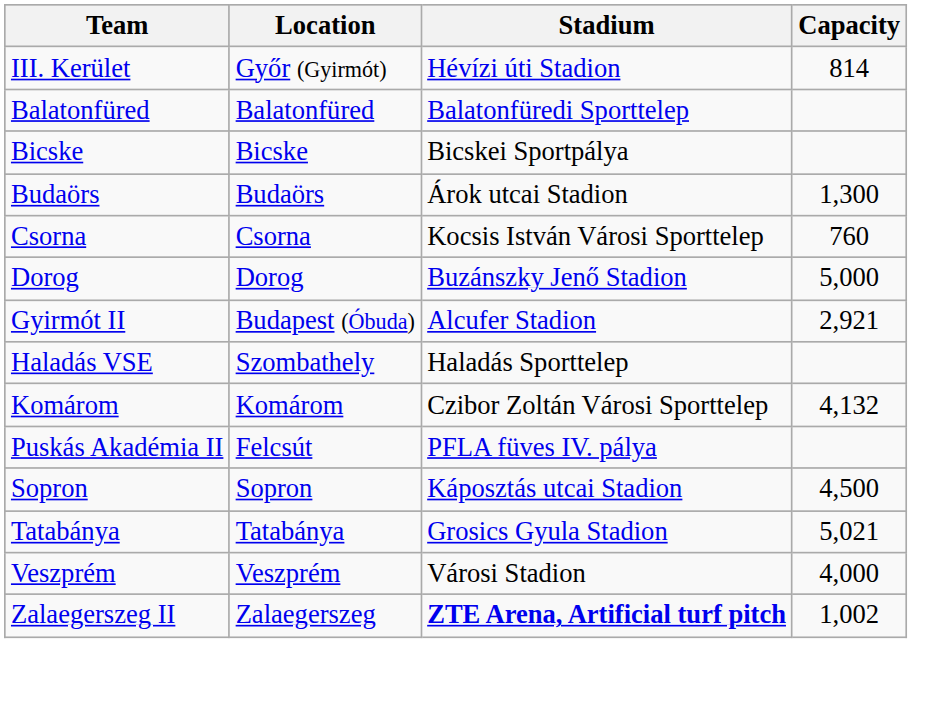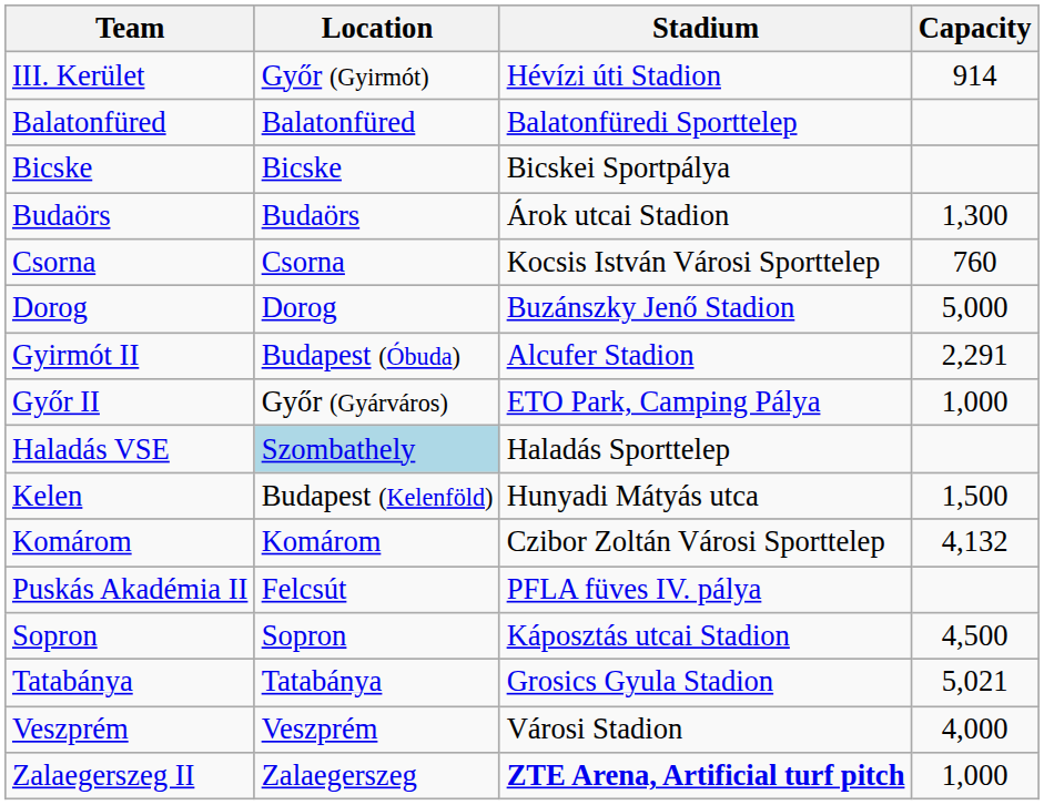 <table class="wikitable sortable">
 <tr>
 <th>Team</th>
 <th>Location</th>
 <th>Stadium</th>
 <th>Capacity</th>
 </tr>
 <tr>
 <td><a href='#'>III. Kerület</a></td>
 <td><a href='#'>Győr</a> <small>(Gyirmót)</small></td>
 <td><a href='#'>Hévízi úti Stadion</a></td>
-<td align="center">814</td>
+<td align="center">914</td>
 </tr>
 <tr>
 <td><a href='#'>Balatonfüred</a></td>
 <td><a href='#'>Balatonfüred</a></td>
 <td><a href='#'>Balatonfüredi Sporttelep</a></td>
 <td align="center"></td>
 </tr>
 <tr>
 <td><a href='#'>Bicske</a></td>
 <td><a href='#'>Bicske</a></td>
 <td>Bicskei Sportpálya</td>
 <td align="center"></td>
 </tr>
 <tr>
 <td><a href='#'>Budaörs</a></td>
 <td><a href='#'>Budaörs</a></td>
 <td>Árok utcai Stadion</td>
 <td align="center">1,300</td>
 </tr>
 <tr>
 <td><a href='#'>Csorna</a></td>
 <td><a href='#'>Csorna</a></td>
 <td>Kocsis István Városi Sporttelep</td>
 <td align="center">760</td>
 </tr>
 <tr>
 <td><a href='#'>Dorog</a></td>
 <td><a href='#'>Dorog</a></td>
 <td><a href='#'>Buzánszky Jenő Stadion</a></td>
 <td align="center">5,000</td>
 </tr>
 <tr>
 <td><a href='#'>Gyirmót II</a></td>
 <td><a href='#'>Budapest</a> <small>(<a href='#'>Óbuda</a>)</small></td>
 <td><a href='#'>Alcufer Stadion</a></td>
-<td align="center">2,921</td>
+<td align="center">2,291</td>
+</tr>
+<tr>
+<td><a href='#'>Győr II</a></td>
+<td>Győr <small>(Gyárváros)</small></td>
+<td><a href='#'>ETO Park, Camping Pálya</a></td>
+<td align="center">1,000</td>
 </tr>
 <tr>
 <td><a href='#'>Haladás VSE</a></td>
-<td><a href='#'>Szombathely</a></td>
+<td style="background: lightblue;"><a href='#'>Szombathely</a></td>
 <td>Haladás Sporttelep</td>
 <td align="center"></td>
+</tr>
+<tr>
+<td><a href='#'>Kelen</a></td>
+<td>Budapest <small>(<a href='#'>Kelenföld</a>)</small></td>
+<td>Hunyadi Mátyás utca</td>
+<td align="center">1,500</td>
 </tr>
 <tr>
 <td><a href='#'>Komárom</a></td>
 <td><a href='#'>Komárom</a></td>
 <td>Czibor Zoltán Városi Sporttelep</td>
 <td align="center">4,132</td>
 </tr>
 <tr>
 <td><a href='#'>Puskás Akadémia II</a></td>
 <td><a href='#'>Felcsút</a></td>
 <td><a href='#'>PFLA füves IV. pálya</a></td>
 <td align="center"></td>
 </tr>
 <tr>
 <td><a href='#'>Sopron</a></td>
 <td><a href='#'>Sopron</a></td>
 <td><a href='#'>Káposztás utcai Stadion</a></td>
 <td align="center">4,500</td>
 </tr>
 <tr>
 <td><a href='#'>Tatabánya</a></td>
 <td><a href='#'>Tatabánya</a></td>
 <td><a href='#'>Grosics Gyula Stadion</a></td>
 <td align="center">5,021</td>
 </tr>
 <tr>
 <td><a href='#'>Veszprém</a></td>
 <td><a href='#'>Veszprém</a></td>
 <td>Városi Stadion</td>
 <td align="center">4,000</td>
 </tr>
 <tr>
 <td><a href='#'>Zalaegerszeg II</a></td>
 <td><a href='#'>Zalaegerszeg</a></td>
 <td><strong><a href='#'>ZTE Arena, Artificial turf pitch</a></strong></td>
-<td align="center">1,002</td>
+<td align="center">1,000</td>
 </tr>
 </table>
